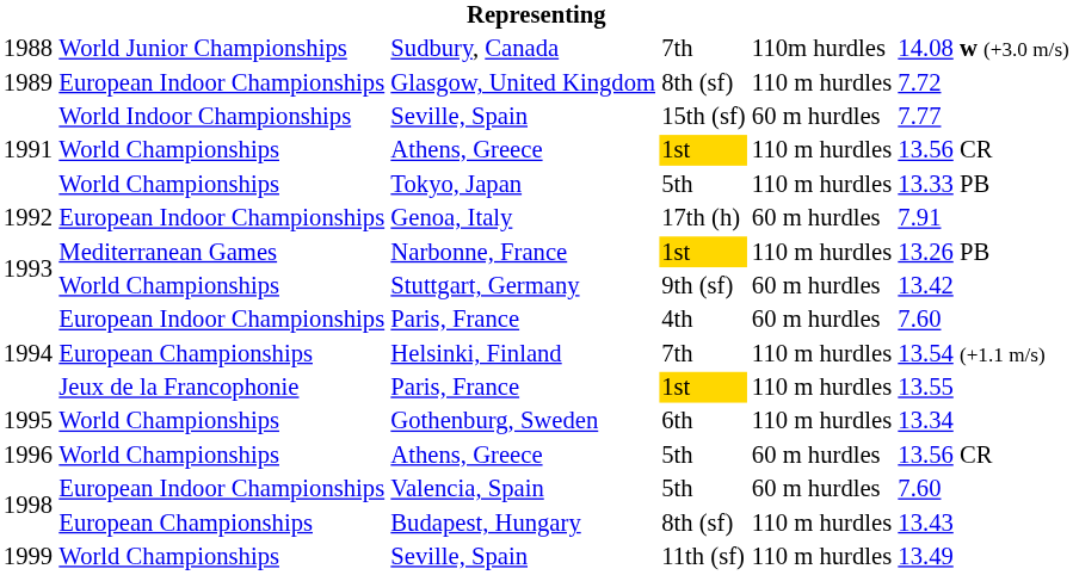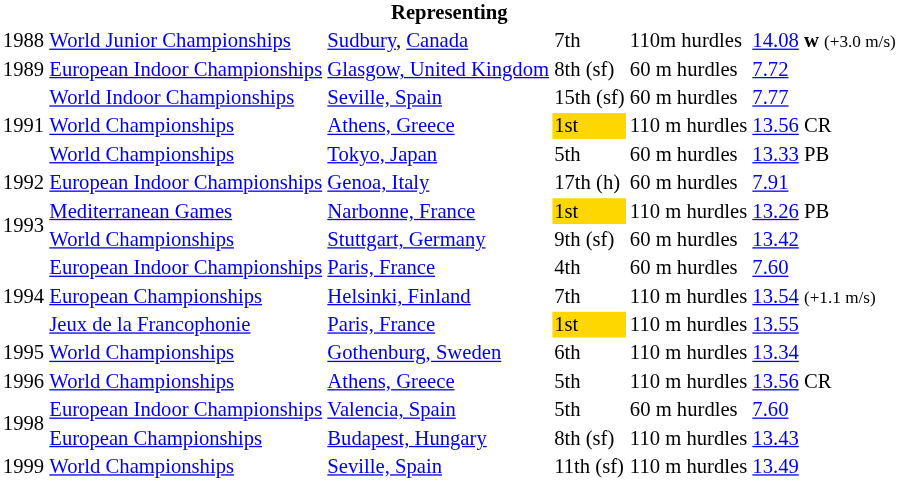 <table>
 <tr>
 <th colspan="6">Representing </th>
 </tr>
 <tr>
 <td>1988</td>
 <td><a href='#'>World Junior Championships</a></td>
 <td><a href='#'>Sudbury</a>, <a href='#'>Canada</a></td>
 <td>7th</td>
 <td>110m hurdles</td>
 <td><a href='#'>14.08</a> <strong>w</strong> <small>(+3.0 m/s)</small></td>
 </tr>
 <tr>
 <td>1989</td>
 <td><a href='#'>European Indoor Championships</a></td>
 <td><a href='#'>Glasgow, United Kingdom</a></td>
 <td>8th (sf)</td>
-<td>110 m hurdles</td>
+<td>60 m hurdles</td>
 <td><a href='#'>7.72</a></td>
 </tr>
 <tr>
 <td rowspan=3>1991</td>
 <td><a href='#'>World Indoor Championships</a></td>
 <td><a href='#'>Seville, Spain</a></td>
 <td>15th (sf)</td>
 <td>60 m hurdles</td>
 <td><a href='#'>7.77</a></td>
 </tr>
 <tr>
 <td><a href='#'>World Championships</a></td>
 <td><a href='#'>Athens, Greece</a></td>
 <td bgcolor="gold">1st</td>
 <td>110 m hurdles</td>
 <td><a href='#'>13.56</a> CR</td>
 </tr>
 <tr>
 <td><a href='#'>World Championships</a></td>
 <td><a href='#'>Tokyo, Japan</a></td>
 <td>5th</td>
-<td>110 m hurdles</td>
+<td>60 m hurdles</td>
 <td><a href='#'>13.33</a> PB</td>
 </tr>
 <tr>
 <td>1992</td>
 <td><a href='#'>European Indoor Championships</a></td>
 <td><a href='#'>Genoa, Italy</a></td>
 <td>17th (h)</td>
 <td>60 m hurdles</td>
 <td><a href='#'>7.91</a></td>
 </tr>
 <tr>
 <td rowspan=2>1993</td>
 <td><a href='#'>Mediterranean Games</a></td>
 <td><a href='#'>Narbonne, France</a></td>
 <td bgcolor="gold">1st</td>
 <td>110 m hurdles</td>
 <td><a href='#'>13.26</a> PB</td>
 </tr>
 <tr>
 <td><a href='#'>World Championships</a></td>
 <td><a href='#'>Stuttgart, Germany</a></td>
 <td>9th (sf)</td>
 <td>60 m hurdles</td>
 <td><a href='#'>13.42</a></td>
 </tr>
 <tr>
 <td rowspan=3>1994</td>
 <td><a href='#'>European Indoor Championships</a></td>
 <td><a href='#'>Paris, France</a></td>
 <td>4th</td>
 <td>60 m hurdles</td>
 <td><a href='#'>7.60</a></td>
 </tr>
 <tr>
 <td><a href='#'>European Championships</a></td>
 <td><a href='#'>Helsinki, Finland</a></td>
 <td>7th</td>
 <td>110 m hurdles</td>
 <td><a href='#'>13.54</a> <small>(+1.1 m/s)</small></td>
 </tr>
 <tr>
 <td><a href='#'>Jeux de la Francophonie</a></td>
 <td><a href='#'>Paris, France</a></td>
 <td bgcolor="gold">1st</td>
 <td>110 m hurdles</td>
 <td><a href='#'>13.55</a></td>
 </tr>
 <tr>
 <td>1995</td>
 <td><a href='#'>World Championships</a></td>
 <td><a href='#'>Gothenburg, Sweden</a></td>
 <td>6th</td>
 <td>110 m hurdles</td>
 <td><a href='#'>13.34</a></td>
 </tr>
 <tr>
 <td>1996</td>
 <td><a href='#'>World Championships</a></td>
 <td><a href='#'>Athens, Greece</a></td>
 <td>5th</td>
-<td>60 m hurdles</td>
+<td>110 m hurdles</td>
 <td><a href='#'>13.56</a> CR</td>
 </tr>
 <tr>
 <td rowspan=2>1998</td>
 <td><a href='#'>European Indoor Championships</a></td>
 <td><a href='#'>Valencia, Spain</a></td>
 <td>5th</td>
 <td>60 m hurdles</td>
 <td><a href='#'>7.60</a></td>
 </tr>
 <tr>
 <td><a href='#'>European Championships</a></td>
 <td><a href='#'>Budapest, Hungary</a></td>
 <td>8th (sf)</td>
 <td>110 m hurdles</td>
 <td><a href='#'>13.43</a></td>
 </tr>
 <tr>
 <td>1999</td>
 <td><a href='#'>World Championships</a></td>
 <td><a href='#'>Seville, Spain</a></td>
 <td>11th (sf)</td>
 <td>110 m hurdles</td>
 <td><a href='#'>13.49</a></td>
 </tr>
 </table>
